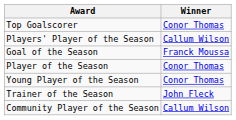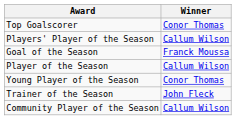 <table class="wikitable">
 <tr>
 <th>Award</th>
 <th>Winner</th>
 </tr>
 <tr>
 <td>Top Goalscorer</td>
 <td> <a href='#'>Conor Thomas</a></td>
 </tr>
 <tr>
 <td>Players' Player of the Season</td>
 <td> <a href='#'>Callum Wilson</a></td>
 </tr>
 <tr>
 <td>Goal of the Season</td>
 <td> <a href='#'>Franck Moussa</a></td>
 </tr>
 <tr>
 <td>Player of the Season</td>
-<td> <a href='#'>Conor Thomas</a></td>
+<td> <a href='#'>Callum Wilson</a></td>
 </tr>
 <tr>
 <td>Young Player of the Season</td>
 <td> <a href='#'>Conor Thomas</a></td>
 </tr>
 <tr>
 <td>Trainer of the Season</td>
 <td> <a href='#'>John Fleck</a></td>
 </tr>
 <tr>
 <td>Community Player of the Season</td>
 <td> <a href='#'>Callum Wilson</a></td>
 </tr>
 </table>
